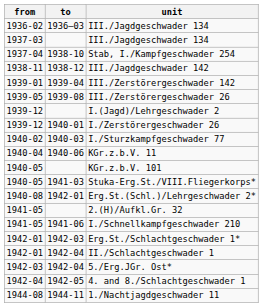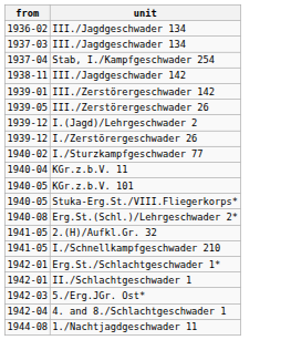 <table class="wikitable">
 <tr>
 <th>from</th>
-<th>to</th>
 <th>unit</th>
 </tr>
 <tr>
 <td>1936-02</td>
-<td>1936–03</td>
 <td>III./Jagdgeschwader 134</td>
 </tr>
 <tr>
 <td>1937-03</td>
-<td></td>
 <td>III./Jagdgeschwader 134</td>
 </tr>
 <tr>
 <td>1937-04</td>
-<td>1938-10</td>
 <td>Stab, I./Kampfgeschwader 254</td>
 </tr>
 <tr>
 <td>1938-11</td>
-<td>1938-12</td>
 <td>III./Jagdgeschwader 142</td>
 </tr>
 <tr>
 <td>1939-01</td>
-<td>1939-04</td>
 <td>III./Zerstörergeschwader 142</td>
 </tr>
 <tr>
 <td>1939-05</td>
-<td>1939-08</td>
 <td>III./Zerstörergeschwader 26</td>
 </tr>
 <tr>
 <td>1939-12</td>
-<td></td>
 <td>I.(Jagd)/Lehrgeschwader 2</td>
 </tr>
 <tr>
 <td>1939-12</td>
-<td>1940-01</td>
 <td>I./Zerstörergeschwader 26</td>
 </tr>
 <tr>
 <td>1940-02</td>
-<td>1940-03</td>
 <td>I./Sturzkampfgeschwader 77</td>
 </tr>
 <tr>
 <td>1940-04</td>
-<td>1940-06</td>
 <td>KGr.z.b.V. 11</td>
 </tr>
 <tr>
 <td>1940-05</td>
-<td></td>
 <td>KGr.z.b.V. 101</td>
 </tr>
 <tr>
 <td>1940-05</td>
-<td>1941-03</td>
 <td>Stuka-Erg.St./VIII.Fliegerkorps*</td>
 </tr>
 <tr>
 <td>1940-08</td>
-<td>1942-01</td>
 <td>Erg.St.(Schl.)/Lehrgeschwader 2*</td>
 </tr>
 <tr>
 <td>1941-05</td>
-<td></td>
 <td>2.(H)/Aufkl.Gr. 32</td>
 </tr>
 <tr>
 <td>1941-05</td>
-<td>1941-06</td>
 <td>I./Schnellkampfgeschwader 210</td>
 </tr>
 <tr>
 <td>1942-01</td>
-<td>1942-03</td>
 <td>Erg.St./Schlachtgeschwader 1*</td>
 </tr>
 <tr>
 <td>1942-01</td>
-<td>1942-04</td>
 <td>II./Schlachtgeschwader 1</td>
 </tr>
 <tr>
 <td>1942-03</td>
-<td>1942-04</td>
 <td>5./Erg.JGr. Ost*</td>
 </tr>
 <tr>
 <td>1942-04</td>
-<td>1942-05</td>
 <td>4. and 8./Schlachtgeschwader 1</td>
 </tr>
 <tr>
 <td>1944-08</td>
-<td>1944-11</td>
 <td>1./Nachtjagdgeschwader 11</td>
 </tr>
 </table>
